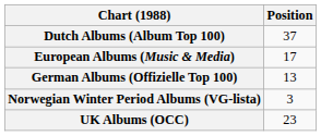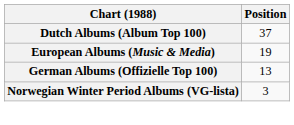 <table class="wikitable sortable plainrowheaders" style="text-align:center">
 <tr>
 <th scope="col">Chart (1988)</th>
 <th scope="col">Position</th>
 </tr>
 <tr>
 <th scope="row">Dutch Albums (Album Top 100)</th>
 <td>37</td>
 </tr>
 <tr>
 <th scope="row">European Albums (<em>Music & Media</em>)</th>
-<td>17</td>
+<td>19</td>
 </tr>
 <tr>
 <th scope="row">German Albums (Offizielle Top 100)</th>
 <td>13</td>
 </tr>
 <tr>
 <th scope="row">Norwegian Winter Period Albums (VG-lista)</th>
 <td>3</td>
 </tr>
-<tr>
-<th scope="row">UK Albums (OCC)</th>
-<td>23</td>
-</tr>
 </table>
